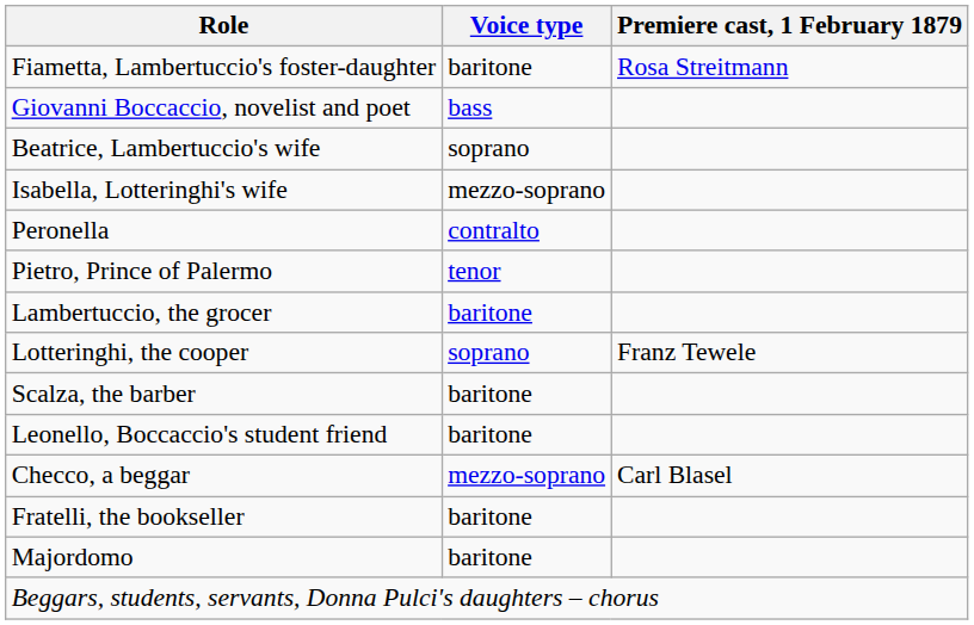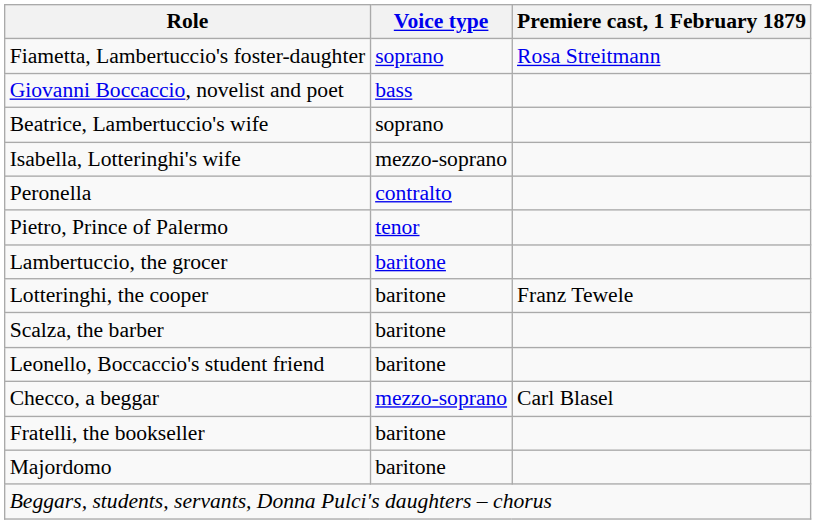 <table class="wikitable">
 <tr>
 <th>Role</th>
 <th><a href='#'>Voice type</a></th>
 <th>Premiere cast, 1 February 1879</th>
 </tr>
 <tr>
 <td>Fiametta, Lambertuccio's foster-daughter</td>
-<td>baritone</td>
+<td><a href='#'>soprano</a></td>
 <td><a href='#'>Rosa Streitmann</a></td>
 </tr>
 <tr>
 <td><a href='#'>Giovanni Boccaccio</a>, novelist and poet</td>
 <td><a href='#'>bass</a></td>
 <td></td>
 </tr>
 <tr>
 <td>Beatrice, Lambertuccio's wife</td>
 <td>soprano</td>
 <td></td>
 </tr>
 <tr>
 <td>Isabella, Lotteringhi's wife</td>
 <td>mezzo-soprano</td>
 <td></td>
 </tr>
 <tr>
 <td>Peronella</td>
 <td><a href='#'>contralto</a></td>
 <td></td>
 </tr>
 <tr>
 <td>Pietro, Prince of Palermo</td>
 <td><a href='#'>tenor</a></td>
 <td></td>
 </tr>
 <tr>
 <td>Lambertuccio, the grocer</td>
 <td><a href='#'>baritone</a></td>
 <td></td>
 </tr>
 <tr>
 <td>Lotteringhi, the cooper</td>
-<td><a href='#'>soprano</a></td>
+<td>baritone</td>
 <td>Franz Tewele</td>
 </tr>
 <tr>
 <td>Scalza, the barber</td>
 <td>baritone</td>
 <td></td>
 </tr>
 <tr>
 <td>Leonello, Boccaccio's student friend</td>
 <td>baritone</td>
 <td></td>
 </tr>
 <tr>
 <td>Checco, a beggar</td>
 <td><a href='#'>mezzo-soprano</a></td>
 <td>Carl Blasel</td>
 </tr>
 <tr>
 <td>Fratelli, the bookseller</td>
 <td>baritone</td>
 <td></td>
 </tr>
 <tr>
 <td>Majordomo</td>
 <td>baritone</td>
 <td></td>
 </tr>
 <tr>
 <td colspan="3"><em>Beggars, students, servants, Donna Pulci's daughters – chorus</em></td>
 </tr>
 </table>
